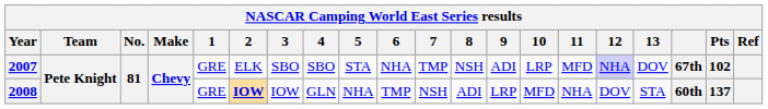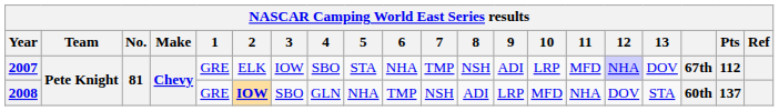 <table class="wikitable" style="text-align:center; font-size:75%">
 <tr>
 <th colspan=20><a href='#'>NASCAR Camping World East Series</a> results</th>
 </tr>
 <tr>
 <th>Year</th>
 <th>Team</th>
 <th>No.</th>
 <th>Make</th>
 <th>1</th>
 <th>2</th>
 <th>3</th>
 <th>4</th>
 <th>5</th>
 <th>6</th>
 <th>7</th>
 <th>8</th>
 <th>9</th>
 <th>10</th>
 <th>11</th>
 <th>12</th>
 <th>13</th>
 <th></th>
 <th>Pts</th>
 <th>Ref</th>
 </tr>
 <tr>
 <th><a href='#'>2007</a></th>
 <th rowspan=2>Pete Knight</th>
 <th rowspan=2>81</th>
 <th rowspan=2><a href='#'>Chevy</a></th>
 <td><a href='#'>GRE</a></td>
 <td><a href='#'>ELK</a></td>
-<td><a href='#'>SBO</a></td>
+<td><a href='#'>IOW</a></td>
 <td><a href='#'>SBO</a></td>
 <td><a href='#'>STA</a></td>
 <td><a href='#'>NHA</a></td>
 <td><a href='#'>TMP</a></td>
 <td><a href='#'>NSH</a></td>
 <td><a href='#'>ADI</a></td>
 <td><a href='#'>LRP</a></td>
 <td><a href='#'>MFD</a></td>
 <td style="background:#CFCFFF;"><a href='#'>NHA</a><br></td>
 <td><a href='#'>DOV</a></td>
 <th>67th</th>
-<th>102</th>
+<th>112</th>
 <th></th>
 </tr>
 <tr>
 <th><a href='#'>2008</a></th>
 <td><a href='#'>GRE</a></td>
 <td style="background:#FFDF9F;"><strong><a href='#'>IOW</a><br></strong></td>
-<td><a href='#'>IOW</a></td>
+<td><a href='#'>SBO</a></td>
 <td><a href='#'>GLN</a></td>
 <td><a href='#'>NHA</a></td>
 <td><a href='#'>TMP</a></td>
 <td><a href='#'>NSH</a></td>
 <td><a href='#'>ADI</a></td>
 <td><a href='#'>LRP</a></td>
 <td><a href='#'>MFD</a></td>
 <td><a href='#'>NHA</a></td>
 <td><a href='#'>DOV</a></td>
 <td><a href='#'>STA</a></td>
 <th>60th</th>
 <th>137</th>
 <th></th>
 </tr>
 </table>
